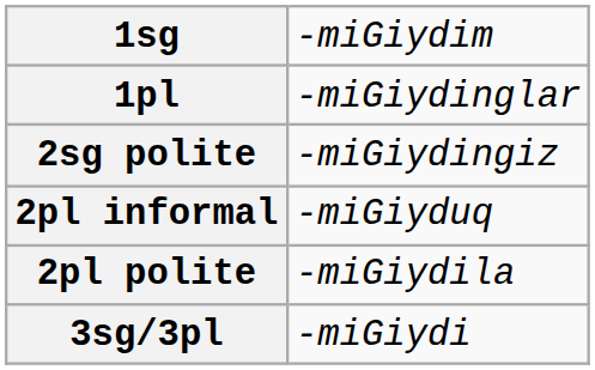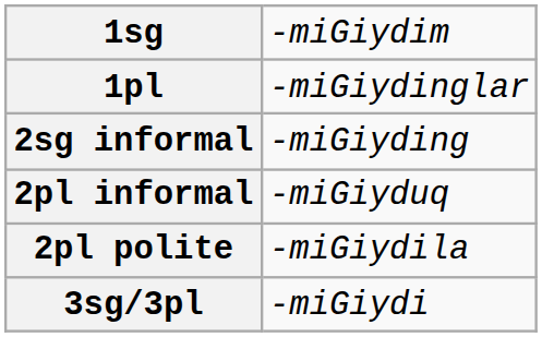 <table class="wikitable">
 <tr>
 <th>1sg</th>
 <td><em>-miGiydim</em></td>
 </tr>
 <tr>
 <th>1pl</th>
 <td><em>-miGiydinglar</em></td>
 </tr>
 <tr>
-<th>2sg polite</th>
-<td><em>-miGiydingiz</em></td>
+<th>2sg informal</th>
+<td><em>-miGiyding</em></td>
 </tr>
 <tr>
 <th>2pl informal</th>
 <td><em>-miGiyduq</em></td>
 </tr>
 <tr>
 <th>2pl polite</th>
 <td><em>-miGiydila</em></td>
 </tr>
 <tr>
 <th>3sg/3pl</th>
 <td><em>-miGiydi</em></td>
 </tr>
 </table>
